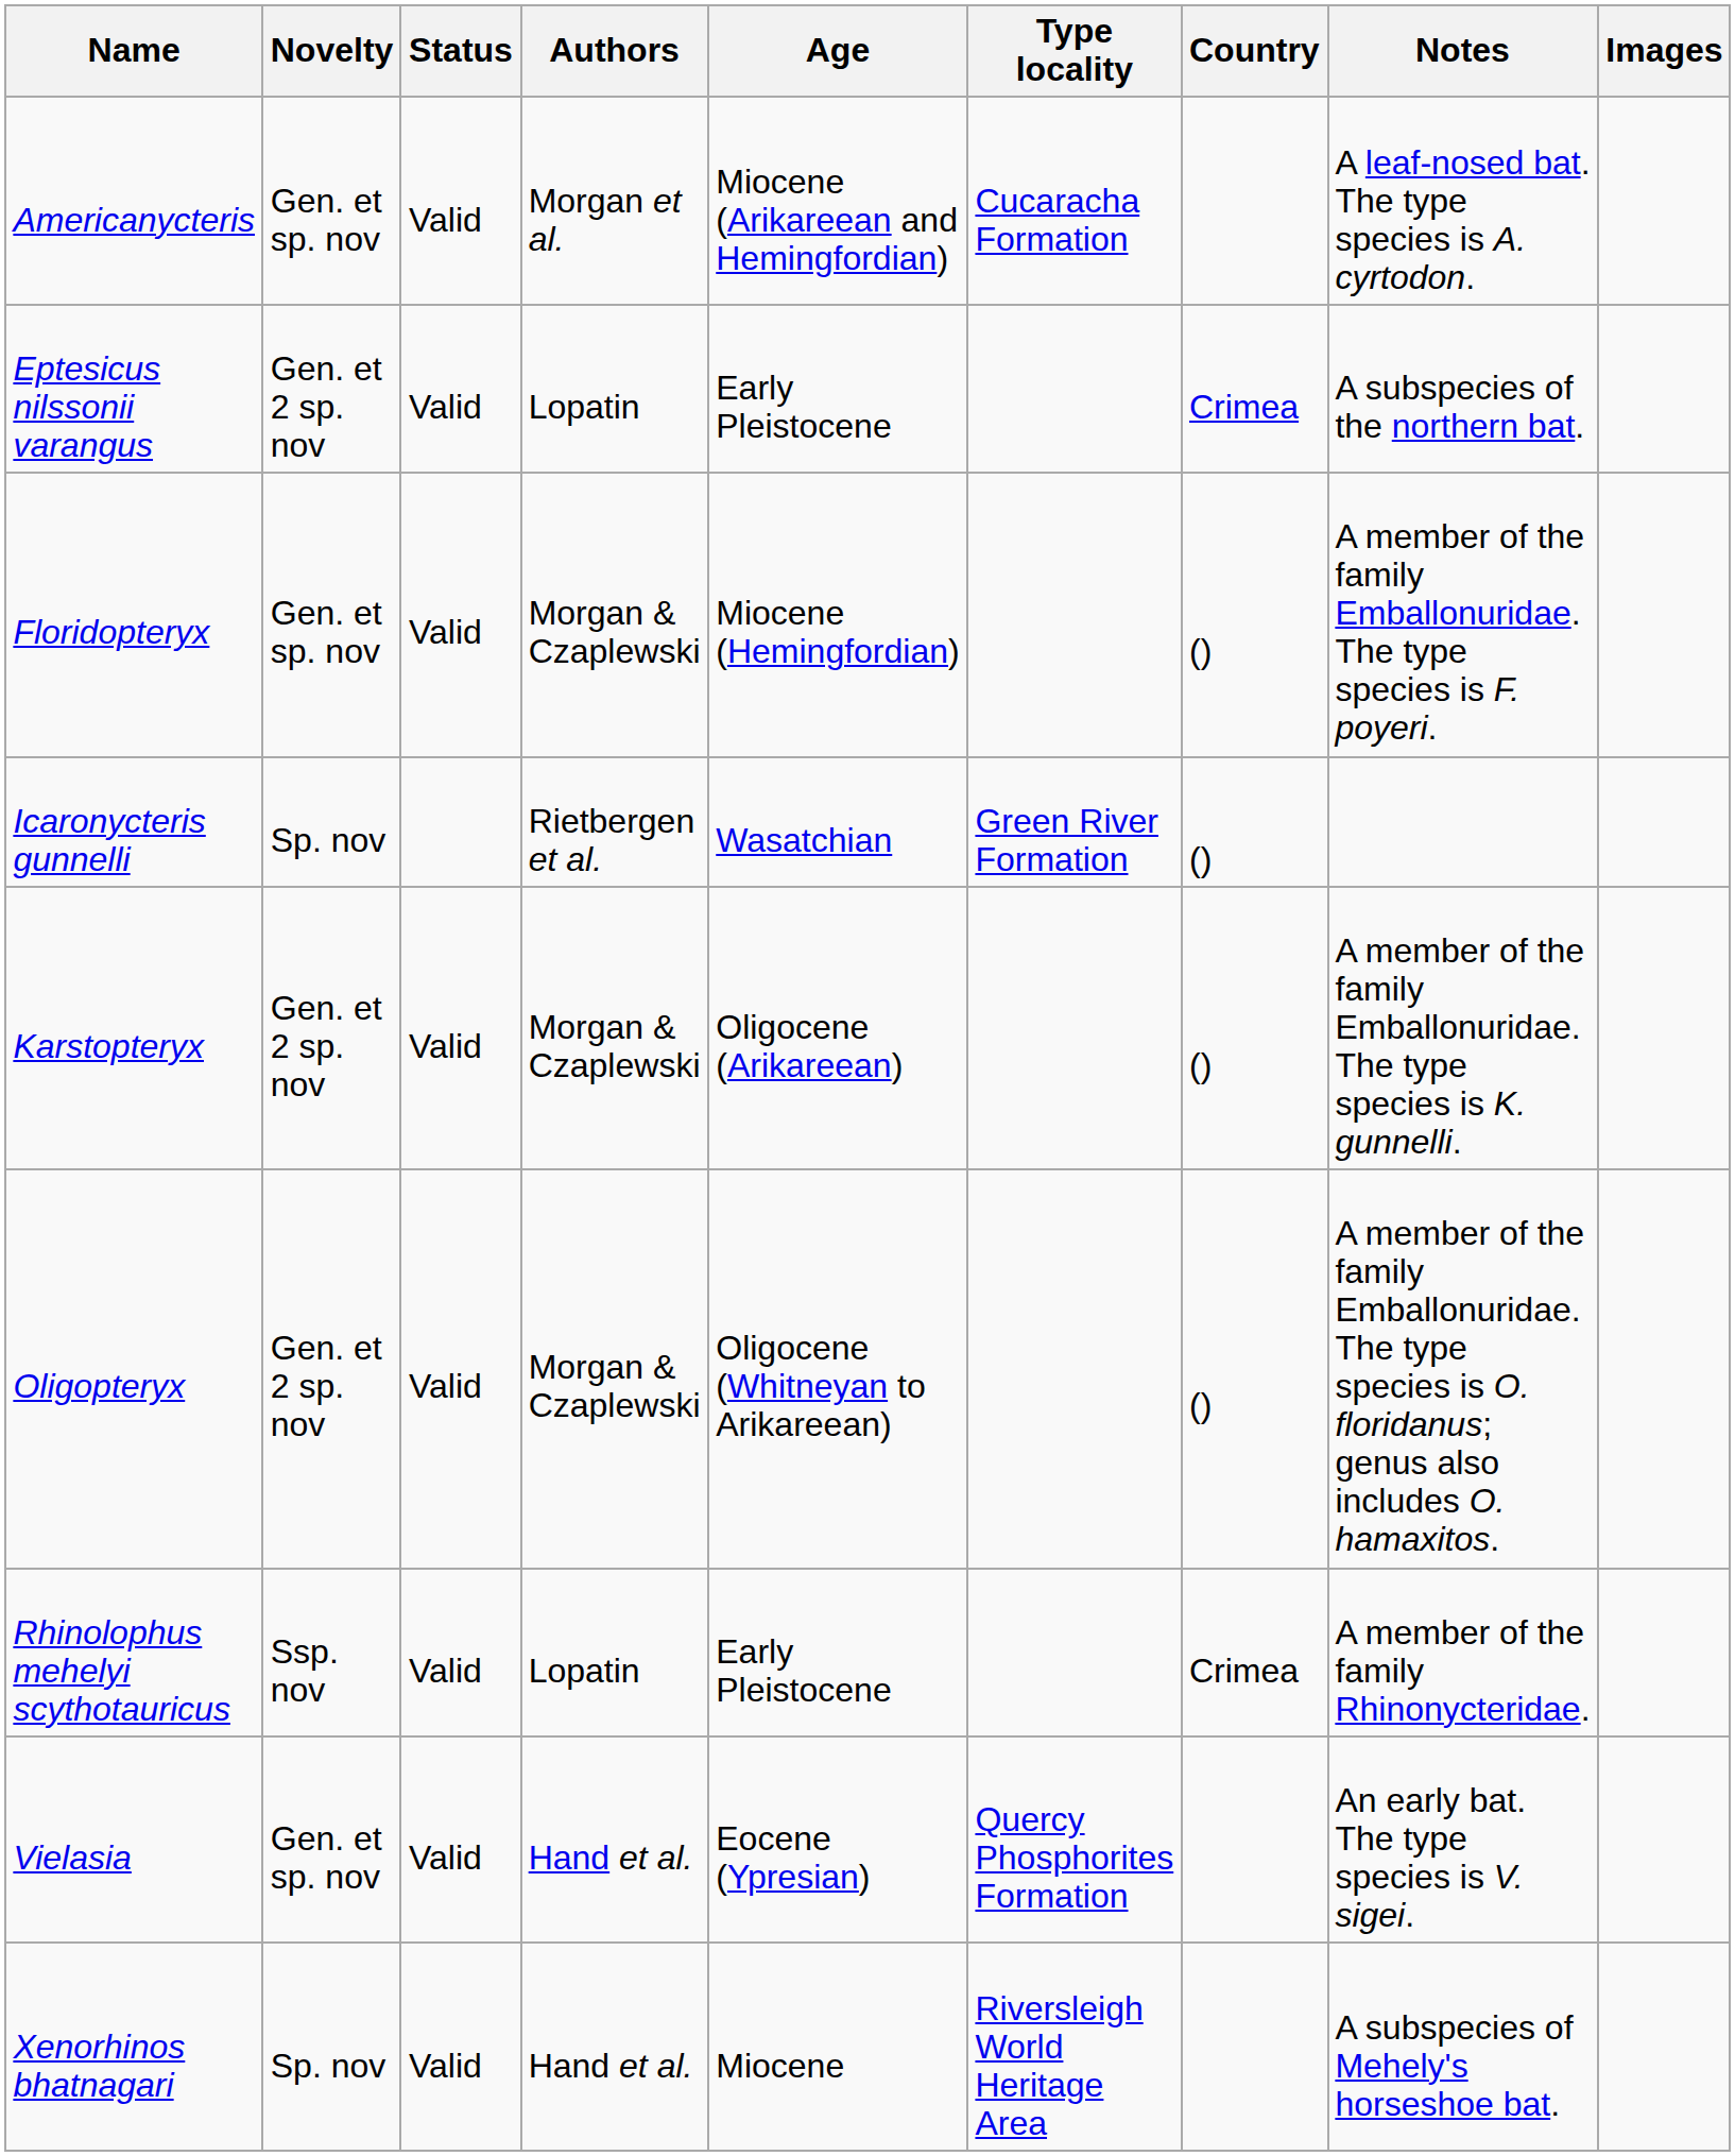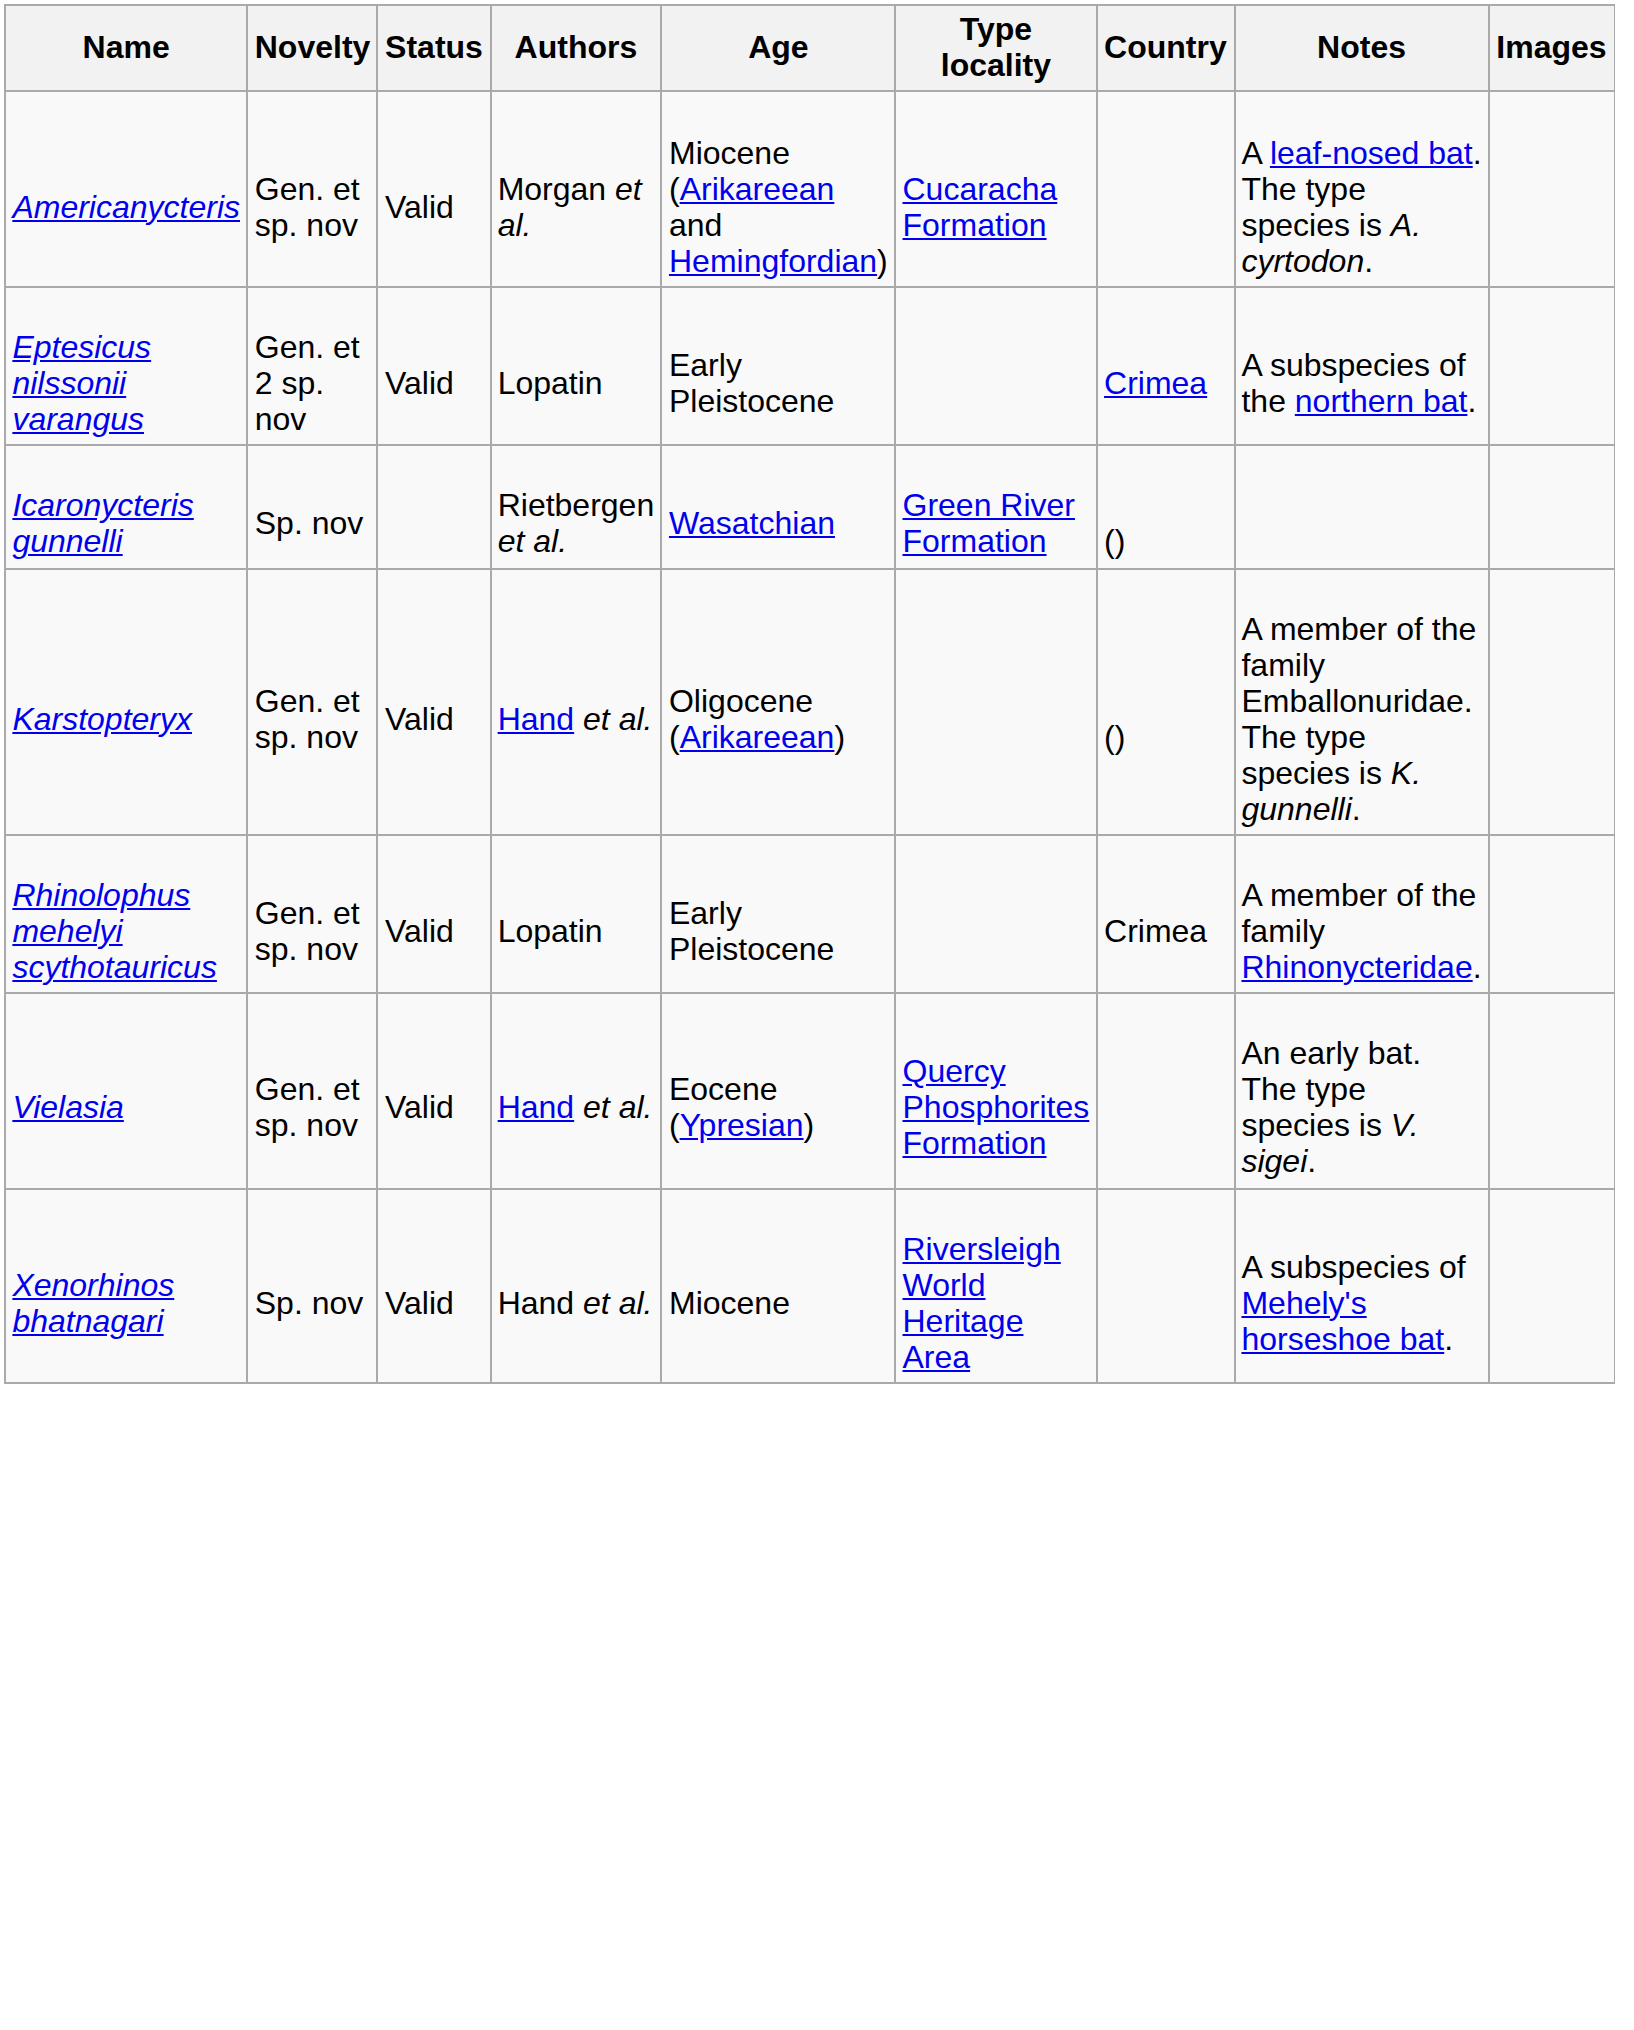 <table class="wikitable sortable" align="center" width="100%">
 <tr>
 <th>Name</th>
 <th>Novelty</th>
 <th>Status</th>
 <th>Authors</th>
 <th>Age</th>
 <th>Type locality</th>
 <th>Country</th>
 <th>Notes</th>
 <th>Images</th>
 </tr>
 <tr>
 <td><br><em><a href='#'>Americanycteris</a></em></td>
 <td><br>Gen. et sp. nov</td>
 <td><br>Valid</td>
 <td><br>Morgan <em>et al.</em></td>
 <td><br>Miocene (<a href='#'>Arikareean</a> and <a href='#'>Hemingfordian</a>)</td>
 <td><br><a href='#'>Cucaracha Formation</a></td>
 <td><br></td>
 <td><br>A <a href='#'>leaf-nosed bat</a>. The type species is <em>A. cyrtodon</em>.</td>
 <td></td>
 </tr>
 <tr>
 <td><br><em><a href='#'>Eptesicus nilssonii varangus</a></em></td>
 <td><br>Gen. et 2 sp. nov</td>
 <td><br>Valid</td>
 <td><br>Lopatin</td>
 <td><br>Early Pleistocene</td>
 <td></td>
 <td><br><a href='#'>Crimea</a></td>
 <td><br>A subspecies of the <a href='#'>northern bat</a>.</td>
 <td></td>
 </tr>
 <tr>
-<td><br><em><a href='#'>Floridopteryx</a></em></td>
-<td><br>Gen. et sp. nov</td>
-<td><br>Valid</td>
-<td><br>Morgan & Czaplewski</td>
-<td><br>Miocene (<a href='#'>Hemingfordian</a>)</td>
-<td></td>
-<td><br><br>()</td>
-<td><br>A member of the family <a href='#'>Emballonuridae</a>. The type species is <em>F. poyeri</em>.</td>
-<td></td>
-</tr>
-<tr>
 <td><br><em><a href='#'>Icaronycteris gunnelli</a></em></td>
 <td><br>Sp. nov</td>
 <td></td>
 <td><br>Rietbergen <em>et al.</em></td>
 <td><br><a href='#'>Wasatchian</a></td>
 <td><br><a href='#'>Green River Formation</a></td>
 <td><br><br>()</td>
 <td></td>
 <td></td>
 </tr>
 <tr>
 <td><br><em><a href='#'>Karstopteryx</a></em></td>
-<td><br>Gen. et 2 sp. nov</td>
+<td><br>Gen. et sp. nov</td>
 <td><br>Valid</td>
-<td><br>Morgan & Czaplewski</td>
+<td><br><a href='#'>Hand</a> <em>et al.</em></td>
 <td><br>Oligocene (<a href='#'>Arikareean</a>)</td>
 <td></td>
 <td><br><br>()</td>
 <td><br>A member of the family Emballonuridae. The type species is <em>K. gunnelli</em>.</td>
 <td></td>
 </tr>
 <tr>
-<td><br><em><a href='#'>Oligopteryx</a></em></td>
-<td><br>Gen. et 2 sp. nov</td>
-<td><br>Valid</td>
-<td><br>Morgan & Czaplewski</td>
-<td><br>Oligocene (<a href='#'>Whitneyan</a> to Arikareean)</td>
-<td></td>
-<td><br><br>()</td>
-<td><br>A member of the family Emballonuridae. The type species is <em>O. floridanus</em>; genus also includes <em>O. hamaxitos</em>.</td>
-<td></td>
-</tr>
-<tr>
 <td><br><em><a href='#'>Rhinolophus mehelyi scythotauricus</a></em></td>
-<td><br>Ssp. nov</td>
+<td><br>Gen. et sp. nov</td>
 <td><br>Valid</td>
 <td><br>Lopatin</td>
 <td><br>Early Pleistocene</td>
 <td></td>
 <td><br>Crimea</td>
 <td><br>A member of the family <a href='#'>Rhinonycteridae</a>.</td>
 <td></td>
 </tr>
 <tr>
 <td><br><em><a href='#'>Vielasia</a></em></td>
 <td><br>Gen. et sp. nov</td>
 <td><br>Valid</td>
 <td><br><a href='#'>Hand</a> <em>et al.</em></td>
 <td><br>Eocene (<a href='#'>Ypresian</a>)</td>
 <td><br><a href='#'>Quercy Phosphorites Formation</a></td>
 <td><br></td>
 <td><br>An early bat. The type species is <em>V. sigei</em>.</td>
 <td></td>
 </tr>
 <tr>
 <td><br><em><a href='#'>Xenorhinos bhatnagari</a></em></td>
 <td><br>Sp. nov</td>
 <td><br>Valid</td>
 <td><br>Hand <em>et al.</em></td>
 <td><br>Miocene</td>
 <td><br><a href='#'>Riversleigh World Heritage Area</a></td>
 <td><br></td>
 <td><br>A subspecies of <a href='#'>Mehely's horseshoe bat</a>.</td>
 <td></td>
 </tr>
 <tr>
 </tr>
 </table>
